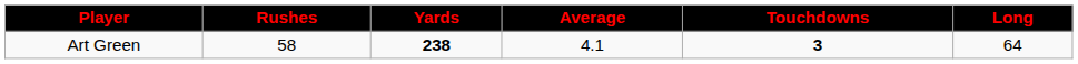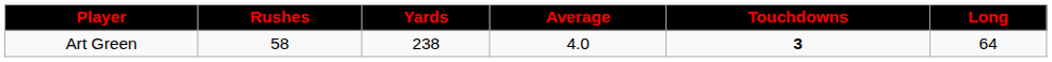 <table class="wikitable" width="80%">
 <tr align="center"  style="background:black;color:red;">
 <td><strong>Player</strong></td>
 <td><strong>Rushes</strong></td>
 <td><strong>Yards</strong></td>
 <td><strong>Average</strong></td>
 <td><strong>Touchdowns</strong></td>
 <td><strong>Long</strong></td>
 </tr>
 <tr align="center" bgcolor="">
 <td>Art Green</td>
 <td>58</td>
-<td><strong>238</strong></td>
-<td>4.1</td>
+<td>238</td>
+<td>4.0</td>
 <td><strong>3</strong></td>
 <td>64</td>
 </tr>
 </table>
